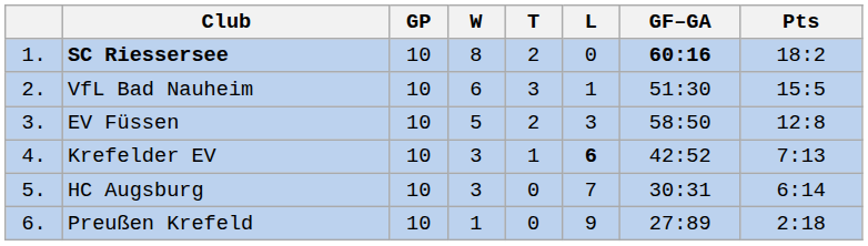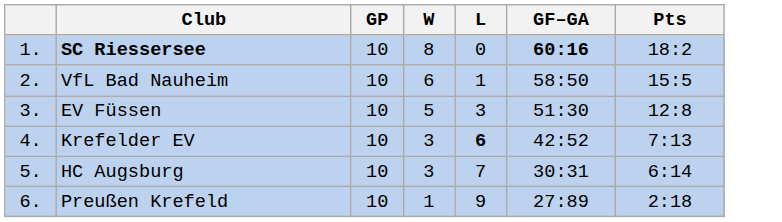 <table class="wikitable">
 <tr>
 <th width="30"></th>
 <th width="200">Club</th>
 <th width="30">GP</th>
 <th width="30">W</th>
-<th width="30">T</th>
 <th width="30">L</th>
 <th width="70">GF–GA</th>
 <th width="70">Pts</th>
 </tr>
 <tr bgcolor="#BCD2EE" align="center">
 <td>1.</td>
 <td align="left"><strong>SC Riessersee</strong></td>
 <td>10</td>
 <td>8</td>
-<td>2</td>
 <td>0</td>
 <td><strong>60:16</strong></td>
 <td>18:2</td>
 </tr>
 <tr bgcolor=#BCD2EE align="center">
 <td>2.</td>
 <td align="left">VfL Bad Nauheim</td>
 <td>10</td>
 <td>6</td>
-<td>3</td>
 <td>1</td>
-<td>51:30</td>
+<td>58:50</td>
 <td>15:5</td>
 </tr>
 <tr bgcolor=#BCD2EE align="center">
 <td>3.</td>
 <td align="left">EV Füssen</td>
 <td>10</td>
 <td>5</td>
-<td>2</td>
 <td>3</td>
-<td>58:50</td>
+<td>51:30</td>
 <td>12:8</td>
 </tr>
 <tr bgcolor=#BCD2EE align="center">
 <td>4.</td>
 <td align="left">Krefelder EV</td>
 <td>10</td>
 <td>3</td>
-<td>1</td>
 <td><strong>6</strong></td>
 <td>42:52</td>
 <td>7:13</td>
 </tr>
 <tr bgcolor=#BCD2EE align="center">
 <td>5.</td>
 <td align="left">HC Augsburg</td>
 <td>10</td>
 <td>3</td>
-<td>0</td>
 <td>7</td>
 <td>30:31</td>
 <td>6:14</td>
 </tr>
 <tr bgcolor=#BCD2EE align="center">
 <td>6.</td>
 <td align="left">Preußen Krefeld</td>
 <td>10</td>
 <td>1</td>
-<td>0</td>
 <td>9</td>
 <td>27:89</td>
 <td>2:18</td>
 </tr>
 </table>
